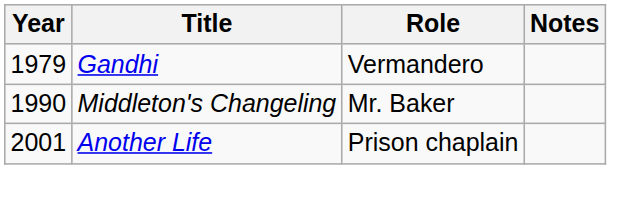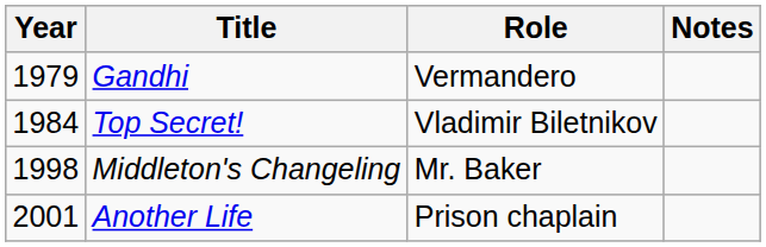 <table class="wikitable">
 <tr>
 <th>Year</th>
 <th>Title</th>
 <th>Role</th>
 <th>Notes</th>
 </tr>
 <tr>
 <td>1979</td>
 <td><em><a href='#'>Gandhi</a></em></td>
 <td>Vermandero</td>
 <td></td>
 </tr>
 <tr>
-<td>1990</td>
+<td>1984</td>
+<td><em><a href='#'>Top Secret!</a></em></td>
+<td>Vladimir Biletnikov</td>
+<td></td>
+</tr>
+<tr>
+<td>1998</td>
 <td><em>Middleton's Changeling</em></td>
 <td>Mr. Baker</td>
 <td></td>
 </tr>
 <tr>
 <td>2001</td>
 <td><em><a href='#'>Another Life</a></em></td>
 <td>Prison chaplain</td>
 <td></td>
 </tr>
 </table>
